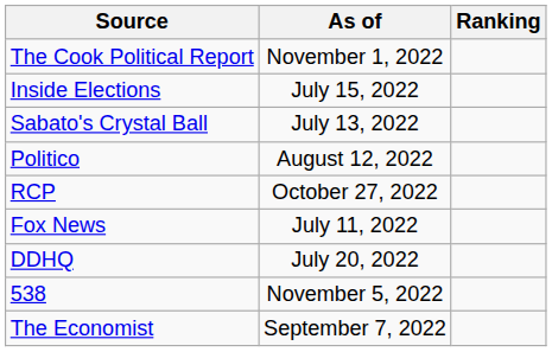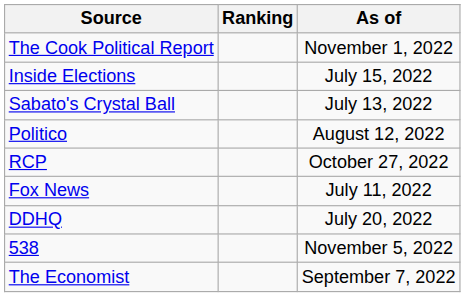 <table class="wikitable" style="text-align:center">
 <tr>
 <th>Source</th>
+<th>Ranking</th>
 <th>As of</th>
-<th>Ranking</th>
 </tr>
 <tr>
 <td align=left><a href='#'>The Cook Political Report</a></td>
+<td></td>
 <td>November 1, 2022</td>
-<td></td>
 </tr>
 <tr>
 <td align=left><a href='#'>Inside Elections</a></td>
+<td></td>
 <td>July 15, 2022</td>
-<td></td>
 </tr>
 <tr>
 <td align=left><a href='#'>Sabato's Crystal Ball</a></td>
+<td></td>
 <td>July 13, 2022</td>
-<td></td>
 </tr>
 <tr>
 <td align=left><a href='#'>Politico</a></td>
+<td></td>
 <td>August 12, 2022</td>
-<td></td>
 </tr>
 <tr>
 <td align="left"><a href='#'>RCP</a></td>
+<td></td>
 <td>October 27, 2022</td>
-<td></td>
 </tr>
 <tr>
 <td align=left><a href='#'>Fox News</a></td>
+<td></td>
 <td>July 11, 2022</td>
-<td></td>
 </tr>
 <tr>
 <td align="left"><a href='#'>DDHQ</a></td>
+<td></td>
 <td>July 20, 2022</td>
-<td></td>
 </tr>
 <tr>
 <td align="left"><a href='#'>538</a></td>
+<td></td>
 <td>November 5, 2022</td>
-<td></td>
 </tr>
 <tr>
 <td align="left"><a href='#'>The Economist</a></td>
+<td></td>
 <td>September 7, 2022</td>
-<td></td>
 </tr>
 </table>
